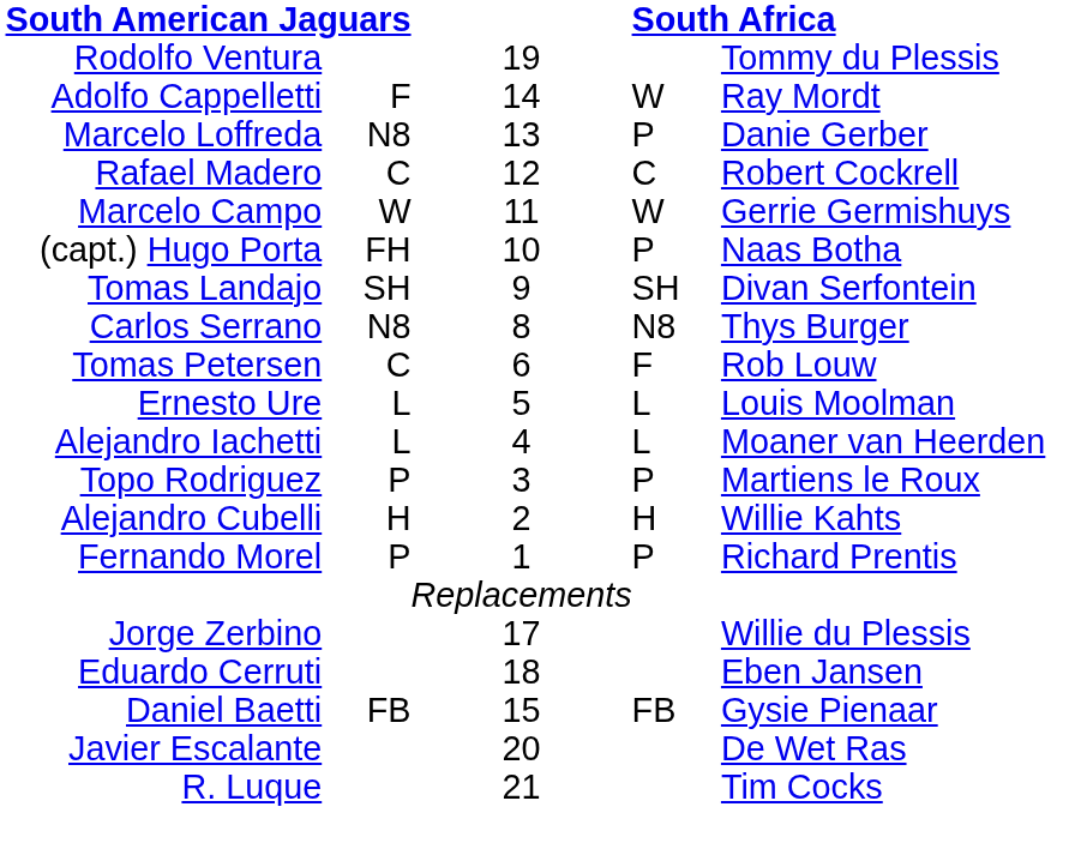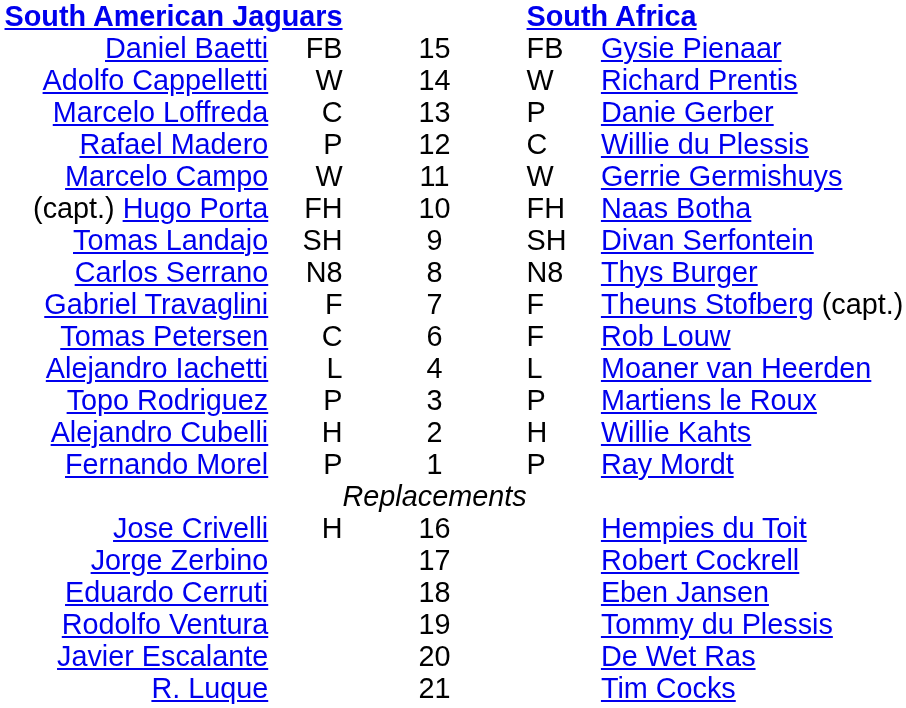 <table width="100%" style="font-size: 90%; " cellspacing="0" cellpadding="0" align=center>
 <tr>
 <td width=41%; text-align=right></td>
 <td width=3%; text-align:right></td>
 <td width=4%; text-align:center></td>
 <td width=3%; text-align:left></td>
 <td width=49%; text-align:left></td>
 </tr>
 <tr>
 <td colspan=2; align=right><strong><a href='#'>South American Jaguars</a></strong></td>
 <td></td>
 <td colspan=2;><strong><a href='#'>South Africa</a></strong></td>
 </tr>
 <tr>
-<td align=right><a href='#'>Rodolfo Ventura</a></td>
-<td align=right></td>
-<td align=center>19</td>
-<td></td>
-<td><a href='#'>Tommy du Plessis</a></td>
+<td align=right><a href='#'>Daniel Baetti</a></td>
+<td align=right>FB</td>
+<td align=center>15</td>
+<td>FB</td>
+<td><a href='#'>Gysie Pienaar</a></td>
 </tr>
 <tr>
 <td align=right><a href='#'>Adolfo Cappelletti</a></td>
-<td align=right>F</td>
+<td align=right>W</td>
 <td align=center>14</td>
 <td>W</td>
-<td><a href='#'>Ray Mordt</a></td>
+<td><a href='#'>Richard Prentis</a></td>
 </tr>
 <tr>
 <td align=right><a href='#'>Marcelo Loffreda</a></td>
-<td align=right>N8</td>
+<td align=right>C</td>
 <td align=center>13</td>
 <td>P</td>
 <td><a href='#'>Danie Gerber</a></td>
 </tr>
 <tr>
 <td align=right><a href='#'>Rafael Madero</a></td>
-<td align=right>C</td>
+<td align=right>P</td>
 <td align=center>12</td>
 <td>C</td>
-<td><a href='#'>Robert Cockrell</a></td>
+<td><a href='#'>Willie du Plessis</a></td>
 </tr>
 <tr>
 <td align=right><a href='#'>Marcelo Campo</a></td>
 <td align=right>W</td>
 <td align=center>11</td>
 <td>W</td>
 <td><a href='#'>Gerrie Germishuys</a></td>
 </tr>
 <tr>
 <td align=right>(capt.) <a href='#'>Hugo Porta</a></td>
 <td align=right>FH</td>
 <td align=center>10</td>
-<td>P</td>
+<td>FH</td>
 <td><a href='#'>Naas Botha</a></td>
 </tr>
 <tr>
 <td align=right><a href='#'>Tomas Landajo</a></td>
 <td align=right>SH</td>
 <td align=center>9</td>
 <td>SH</td>
 <td><a href='#'>Divan Serfontein</a></td>
 </tr>
 <tr>
 <td align=right><a href='#'>Carlos Serrano</a></td>
 <td align=right>N8</td>
 <td align=center>8</td>
 <td>N8</td>
 <td><a href='#'>Thys Burger</a></td>
 </tr>
 <tr>
+<td align=right><a href='#'>Gabriel Travaglini</a></td>
+<td align=right>F</td>
+<td align=center>7</td>
+<td>F</td>
+<td><a href='#'>Theuns Stofberg</a> (capt.)</td>
+</tr>
+<tr>
 <td align=right><a href='#'>Tomas Petersen</a></td>
 <td align=right>C</td>
 <td align=center>6</td>
 <td>F</td>
 <td><a href='#'>Rob Louw</a></td>
-</tr>
-<tr>
-<td align=right><a href='#'>Ernesto Ure</a></td>
-<td align=right>L</td>
-<td align=center>5</td>
-<td>L</td>
-<td><a href='#'>Louis Moolman</a></td>
 </tr>
 <tr>
 <td align=right><a href='#'>Alejandro Iachetti</a></td>
 <td align=right>L</td>
 <td align=center>4</td>
 <td>L</td>
 <td><a href='#'>Moaner van Heerden</a></td>
 </tr>
 <tr>
 <td align=right><a href='#'>Topo Rodriguez</a></td>
 <td align=right>P</td>
 <td align=center>3</td>
 <td>P</td>
 <td><a href='#'>Martiens le Roux</a></td>
 </tr>
 <tr>
 <td align=right><a href='#'>Alejandro Cubelli</a></td>
 <td align=right>H</td>
 <td align=center>2</td>
 <td>H</td>
 <td><a href='#'>Willie Kahts</a></td>
 </tr>
 <tr>
 <td align=right><a href='#'>Fernando Morel</a></td>
 <td align=right>P</td>
 <td align=center>1</td>
 <td>P</td>
-<td><a href='#'>Richard Prentis</a></td>
+<td><a href='#'>Ray Mordt</a></td>
 </tr>
 <tr>
 <td></td>
 <td></td>
 <td align=center><em>Replacements</em></td>
 <td></td>
 <td></td>
 </tr>
 <tr>
+<td align=right><a href='#'>Jose Crivelli</a></td>
+<td align=right>H</td>
+<td align=center>16</td>
+<td></td>
+<td><a href='#'>Hempies du Toit</a></td>
+</tr>
+<tr>
 <td align=right><a href='#'>Jorge Zerbino</a></td>
 <td align=right></td>
 <td align=center>17</td>
 <td></td>
-<td><a href='#'>Willie du Plessis</a></td>
+<td><a href='#'>Robert Cockrell</a></td>
 </tr>
 <tr>
 <td align=right><a href='#'>Eduardo Cerruti</a></td>
 <td align=right></td>
 <td align=center>18</td>
 <td></td>
 <td><a href='#'>Eben Jansen</a></td>
 </tr>
 <tr>
-<td align=right><a href='#'>Daniel Baetti</a></td>
-<td align=right>FB</td>
-<td align=center>15</td>
-<td>FB</td>
-<td><a href='#'>Gysie Pienaar</a></td>
+<td align=right><a href='#'>Rodolfo Ventura</a></td>
+<td align=right></td>
+<td align=center>19</td>
+<td></td>
+<td><a href='#'>Tommy du Plessis</a></td>
 </tr>
 <tr>
 <td align=right><a href='#'>Javier Escalante</a></td>
 <td align=right></td>
 <td align=center>20</td>
 <td></td>
 <td><a href='#'>De Wet Ras</a></td>
 </tr>
 <tr>
 <td align=right><a href='#'>R. Luque</a></td>
 <td align=right></td>
 <td align=center>21</td>
 <td></td>
 <td><a href='#'>Tim Cocks</a></td>
 </tr>
 </table>
